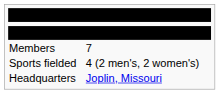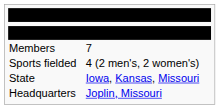 <table class="infobox">
 <tr>
 <th colspan="2" align=center bgcolor="#000000"><span><strong>Midwest Christian College Conference</strong></span></th>
 </tr>
 <tr>
 <td colspan="2" align="center"></td>
 </tr>
 <tr>
 <th colspan="2" align=center bgcolor="#000000"><span><strong>Data</strong></span></th>
 </tr>
 <tr>
 <td>Members</td>
 <td>7</td>
 </tr>
 <tr>
 <td>Sports fielded</td>
 <td>4 (2 men's, 2 women's)</td>
 </tr>
 <tr>
+<td>State</td>
+<td><a href='#'>Iowa</a>, <a href='#'>Kansas</a>, <a href='#'>Missouri</a></td>
+</tr>
+<tr>
 <td>Headquarters</td>
 <td><a href='#'>Joplin, Missouri</a></td>
 </tr>
 </table>
